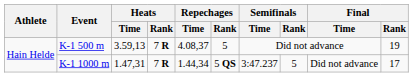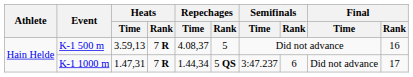 <table class="wikitable" style="font-size:90%">
 <tr>
 <th rowspan=2>Athlete</th>
 <th rowspan=2>Event</th>
 <th colspan=2>Heats</th>
 <th colspan=2>Repechages</th>
 <th colspan=2>Semifinals</th>
 <th colspan=2>Final</th>
 </tr>
 <tr style="font-size:95%">
 <th>Time</th>
 <th>Rank</th>
 <th>Time</th>
 <th>Rank</th>
 <th>Time</th>
 <th>Rank</th>
 <th>Time</th>
 <th>Rank</th>
 </tr>
 <tr align=center>
 <td align=left rowspan=2><a href='#'>Hain Helde</a></td>
 <td align=left><a href='#'>K-1 500 m</a></td>
 <td>3.59,13</td>
 <td>7 <strong>R</strong></td>
 <td>4.08,37</td>
 <td>5</td>
 <td colspan=3>Did not advance</td>
-<td>19</td>
+<td>16</td>
 </tr>
 <tr align=center>
 <td align=left><a href='#'>K-1 1000 m</a></td>
 <td>1.47,31</td>
 <td>7 <strong>R</strong></td>
 <td>1.44,34</td>
 <td>5 <strong>QS</strong></td>
 <td>3:47.237</td>
-<td>5</td>
+<td>6</td>
 <td colspan=1>Did not advance</td>
 <td>17</td>
 </tr>
 </table>
